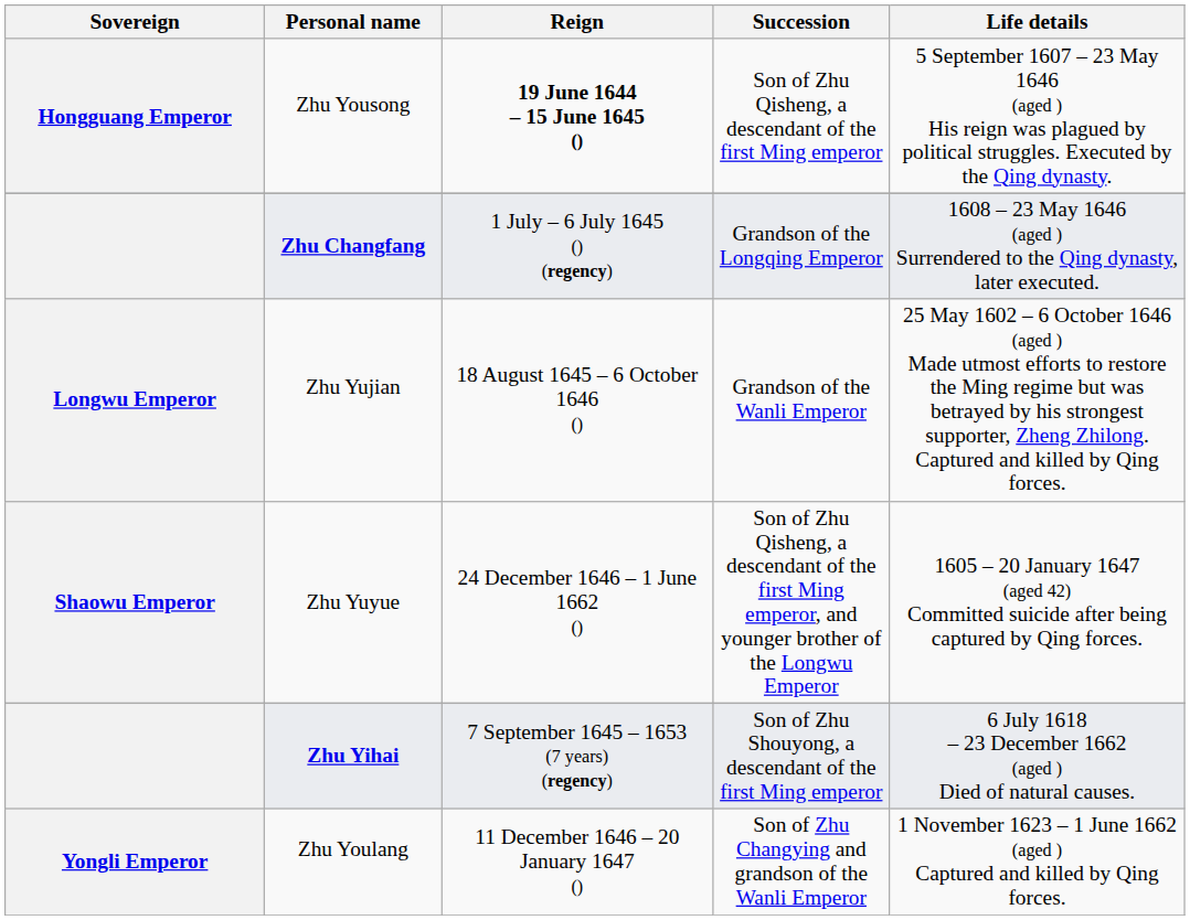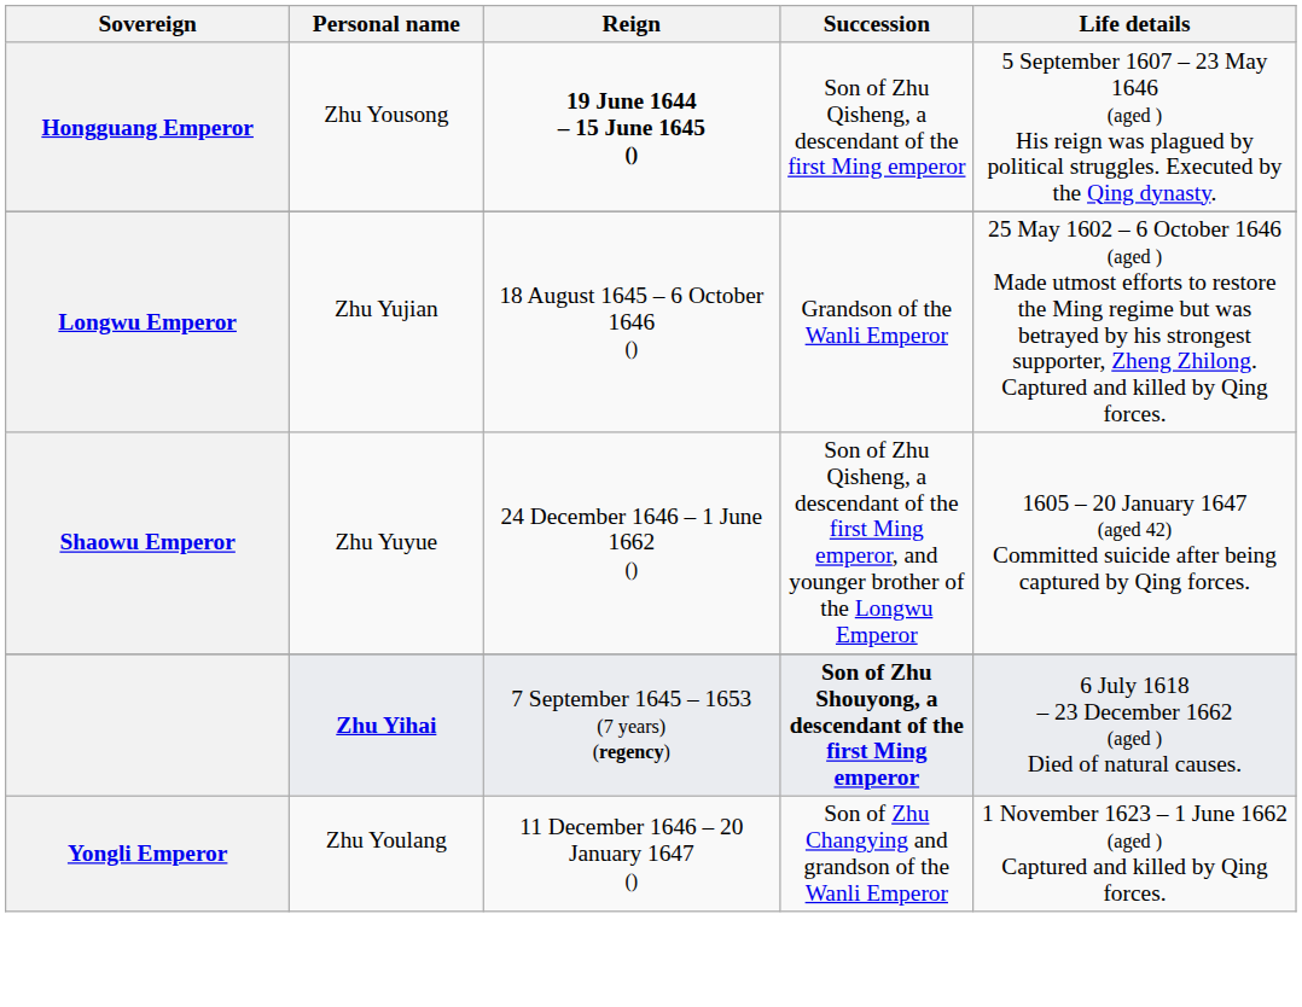 <table class="wikitable plainrowreaders" style="width:100%; text-align:center">
 <tr>
 <th scope="col">Sovereign</th>
 <th scope="col" width="15%">Personal name</th>
 <th scope="col" width="23%">Reign</th>
 <th scope="col" width="15%">Succession</th>
 <th scope="col" width="25%">Life details</th>
 </tr>
 <tr>
 <th scope=row><a href='#'>Hongguang Emperor</a><br></th>
 <td>Zhu Yousong<br><br><small></small></td>
 <td><strong>19 June 1644<br>– 15 June 1645<br><small>()</small><br><small></small></strong></td>
 <td>Son of Zhu Qisheng, a descendant of the <a href='#'>first Ming emperor</a></td>
 <td>5 September 1607 – 23 May 1646<br><small>(aged )</small><br>His reign was plagued by political struggles. Executed by the <a href='#'>Qing dynasty</a>.</td>
 </tr>
 <tr>
-</tr>
-<tr style="background-color: #EAECF0">
-<th scope=row></th>
-<td><strong><a href='#'>Zhu Changfang</a></strong><br></td>
-<td>1 July – 6 July 1645<br><small>()<br>(<strong>regency</strong>)</small><br><small></small></td>
-<td>Grandson of the <a href='#'>Longqing Emperor</a></td>
-<td>1608 – 23 May 1646<br><small>(aged )</small><br>Surrendered to the <a href='#'>Qing dynasty</a>, later executed.</td>
 </tr>
 <tr>
 <th scope=row><a href='#'>Longwu Emperor</a><br></th>
 <td>Zhu Yujian<br><br><small></small></td>
 <td>18 August 1645 – 6 October 1646<br><small>()</small><br><small></small></td>
 <td>Grandson of the <a href='#'>Wanli Emperor</a></td>
 <td>25 May 1602 – 6 October 1646<br><small>(aged )</small><br>Made utmost efforts to restore the Ming regime but was betrayed by his strongest supporter, <a href='#'>Zheng Zhilong</a>. Captured and killed by Qing forces.</td>
 </tr>
 <tr>
 <th scope=row><a href='#'>Shaowu Emperor</a><br></th>
 <td>Zhu Yuyue<br></td>
 <td>24 December 1646 – 1 June 1662<br><small>()</small><br><small></small></td>
 <td>Son of Zhu Qisheng, a descendant of the <a href='#'>first Ming emperor</a>, and younger brother of the <a href='#'>Longwu Emperor</a></td>
 <td>1605 – 20 January 1647<br><small>(aged 42)</small><br>Committed suicide after being captured by Qing forces.</td>
 </tr>
 <tr>
 </tr>
 <tr style="background-color: #EAECF0">
 <th scope=row></th>
 <td><strong><a href='#'>Zhu Yihai</a></strong><br></td>
 <td>7 September 1645 – 1653<br><small>(7 years)<br>(<strong>regency</strong>)</small><br><small></small></td>
-<td>Son of Zhu Shouyong, a descendant of the <a href='#'>first Ming emperor</a></td>
+<td><strong>Son of Zhu Shouyong, a descendant of the <a href='#'>first Ming emperor</a></strong></td>
 <td>6 July 1618<br>– 23 December 1662<br><small>(aged )</small><br>Died of natural causes.</td>
 </tr>
 <tr>
 <th scope=row><a href='#'>Yongli Emperor</a><br></th>
 <td>Zhu Youlang<br><br><small></small></td>
 <td>11 December 1646 – 20 January 1647<br><small>()</small><br><small></small></td>
 <td>Son of <a href='#'>Zhu Changying</a> and grandson of the <a href='#'>Wanli Emperor</a></td>
 <td>1 November 1623 – 1 June 1662<br><small>(aged )</small><br>Captured and killed by Qing forces.</td>
 </tr>
 </table>
